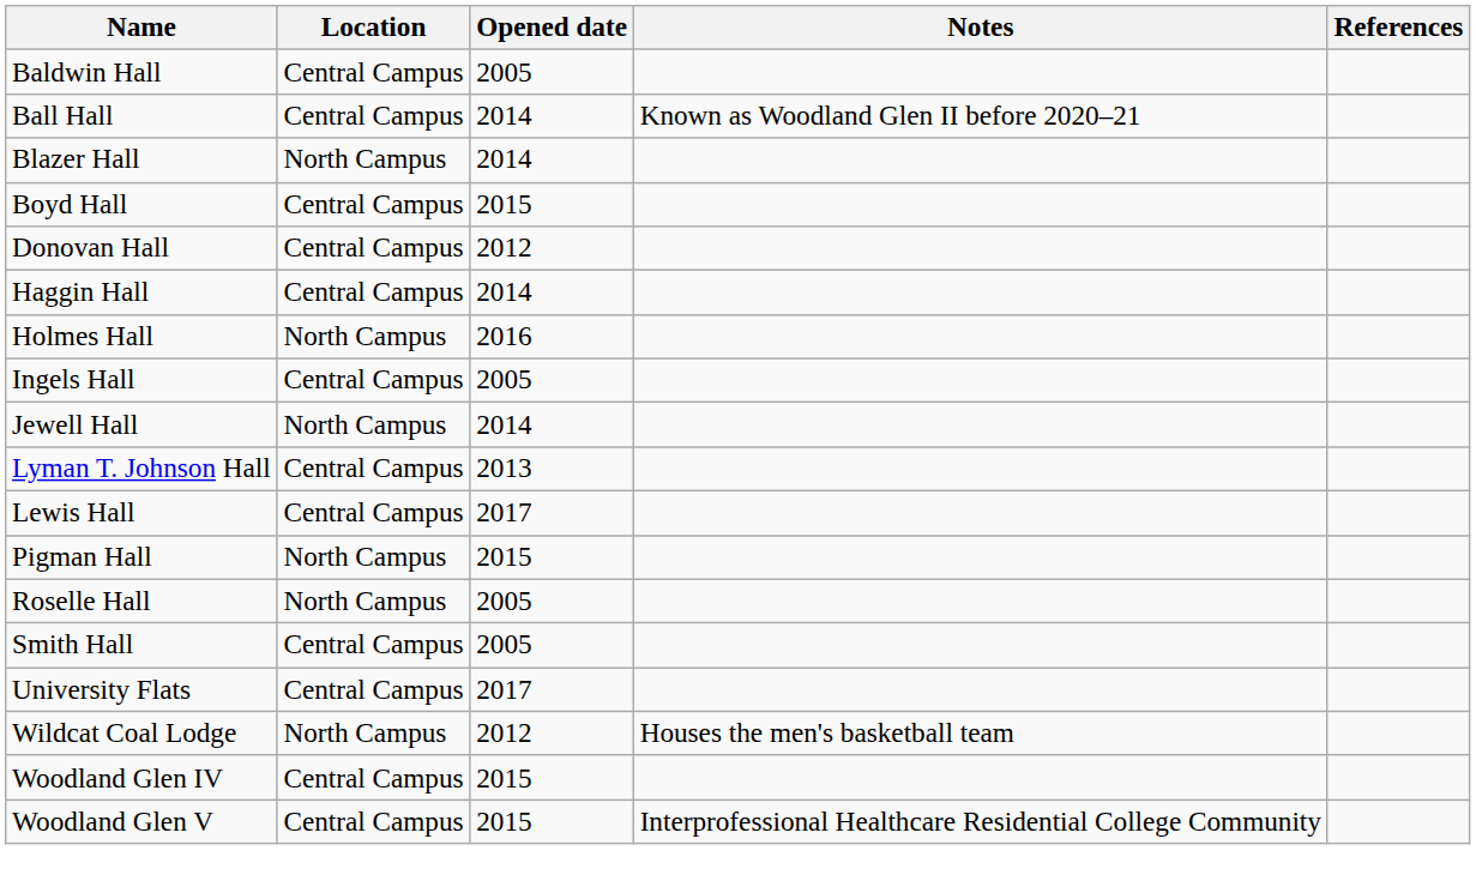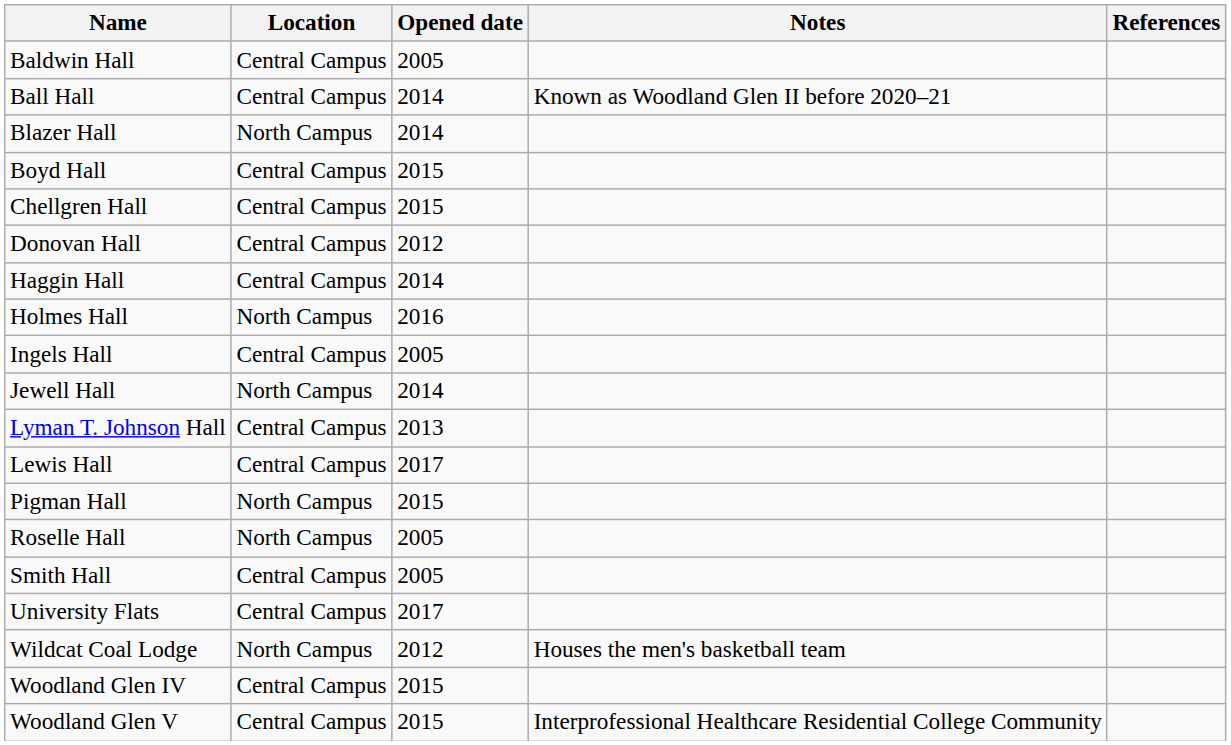 <table class="wikitable sortable">
 <tr>
 <th>Name</th>
 <th>Location</th>
 <th>Opened date</th>
 <th>Notes</th>
 <th>References</th>
 </tr>
 <tr>
 <td>Baldwin Hall</td>
 <td>Central Campus</td>
 <td>2005</td>
 <td></td>
 <td></td>
 </tr>
 <tr>
 <td>Ball Hall</td>
 <td>Central Campus</td>
 <td>2014</td>
 <td>Known as Woodland Glen II before 2020–21</td>
 <td></td>
 </tr>
 <tr>
 <td>Blazer Hall</td>
 <td>North Campus</td>
 <td>2014</td>
 <td></td>
 <td></td>
 </tr>
 <tr>
 <td>Boyd Hall</td>
+<td>Central Campus</td>
+<td>2015</td>
+<td></td>
+<td></td>
+</tr>
+<tr>
+<td>Chellgren Hall</td>
 <td>Central Campus</td>
 <td>2015</td>
 <td></td>
 <td></td>
 </tr>
 <tr>
 <td>Donovan Hall</td>
 <td>Central Campus</td>
 <td>2012</td>
 <td></td>
 <td></td>
 </tr>
 <tr>
 <td>Haggin Hall</td>
 <td>Central Campus</td>
 <td>2014</td>
 <td></td>
 <td></td>
 </tr>
 <tr>
 <td>Holmes Hall</td>
 <td>North Campus</td>
 <td>2016</td>
 <td></td>
 <td></td>
 </tr>
 <tr>
 <td>Ingels Hall</td>
 <td>Central Campus</td>
 <td>2005</td>
 <td></td>
 <td></td>
 </tr>
 <tr>
 <td>Jewell Hall</td>
 <td>North Campus</td>
 <td>2014</td>
 <td></td>
 <td></td>
 </tr>
 <tr>
 <td><a href='#'>Lyman T. Johnson</a> Hall</td>
 <td>Central Campus</td>
 <td>2013</td>
 <td></td>
 <td></td>
 </tr>
 <tr>
 <td>Lewis Hall</td>
 <td>Central Campus</td>
 <td>2017</td>
 <td></td>
 <td></td>
 </tr>
 <tr>
 <td>Pigman Hall</td>
 <td>North Campus</td>
 <td>2015</td>
 <td></td>
 <td></td>
 </tr>
 <tr>
 <td>Roselle Hall</td>
 <td>North Campus</td>
 <td>2005</td>
 <td></td>
 <td></td>
 </tr>
 <tr>
 <td>Smith Hall</td>
 <td>Central Campus</td>
 <td>2005</td>
 <td></td>
 <td></td>
 </tr>
 <tr>
 <td>University Flats</td>
 <td>Central Campus</td>
 <td>2017</td>
 <td></td>
 <td></td>
 </tr>
 <tr>
 <td>Wildcat Coal Lodge</td>
 <td>North Campus</td>
 <td>2012</td>
 <td>Houses the men's basketball team</td>
 <td></td>
 </tr>
 <tr>
 <td>Woodland Glen IV</td>
 <td>Central Campus</td>
 <td>2015</td>
 <td></td>
 <td></td>
 </tr>
 <tr>
 <td>Woodland Glen V</td>
 <td>Central Campus</td>
 <td>2015</td>
 <td>Interprofessional Healthcare Residential College Community</td>
 <td></td>
 </tr>
 </table>
